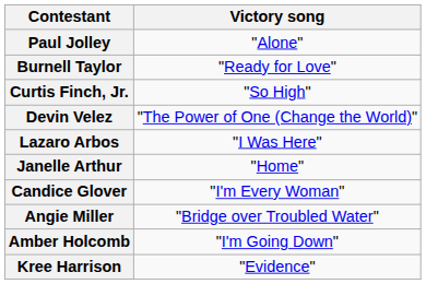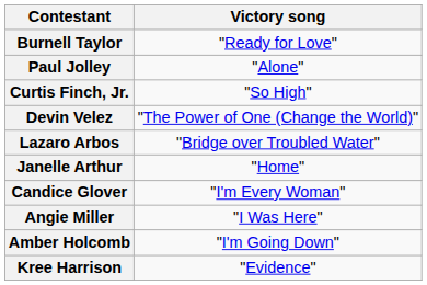 <table class="wikitable unsortable" style="text-align:center;">
 <tr>
 <th scope="col">Contestant</th>
 <th scope="col">Victory song</th>
 </tr>
 <tr>
+<th scope="row">Burnell Taylor</th>
+<td>"<a href='#'>Ready for Love</a>"</td>
+</tr>
+<tr>
 <th scope="row">Paul Jolley</th>
 <td>"<a href='#'>Alone</a>"</td>
-</tr>
-<tr>
-<th scope="row">Burnell Taylor</th>
-<td>"<a href='#'>Ready for Love</a>"</td>
 </tr>
 <tr>
 <th scope="row">Curtis Finch, Jr.</th>
 <td>"<a href='#'>So High</a>"</td>
 </tr>
 <tr>
 <th scope="row">Devin Velez</th>
 <td>"<a href='#'>The Power of One (Change the World)</a>"</td>
 </tr>
 <tr>
 <th scope="row">Lazaro Arbos</th>
-<td>"<a href='#'>I Was Here</a>"</td>
+<td>"<a href='#'>Bridge over Troubled Water</a>"</td>
 </tr>
 <tr>
 <th scope="row">Janelle Arthur</th>
 <td>"<a href='#'>Home</a>"</td>
 </tr>
 <tr>
 <th scope="row">Candice Glover</th>
 <td>"<a href='#'>I'm Every Woman</a>"</td>
 </tr>
 <tr>
 <th scope="row">Angie Miller</th>
-<td>"<a href='#'>Bridge over Troubled Water</a>"</td>
+<td>"<a href='#'>I Was Here</a>"</td>
 </tr>
 <tr>
 <th scope="row">Amber Holcomb</th>
 <td>"<a href='#'>I'm Going Down</a>"</td>
 </tr>
 <tr>
 <th scope="row">Kree Harrison</th>
 <td>"<a href='#'>Evidence</a>"</td>
 </tr>
 </table>
